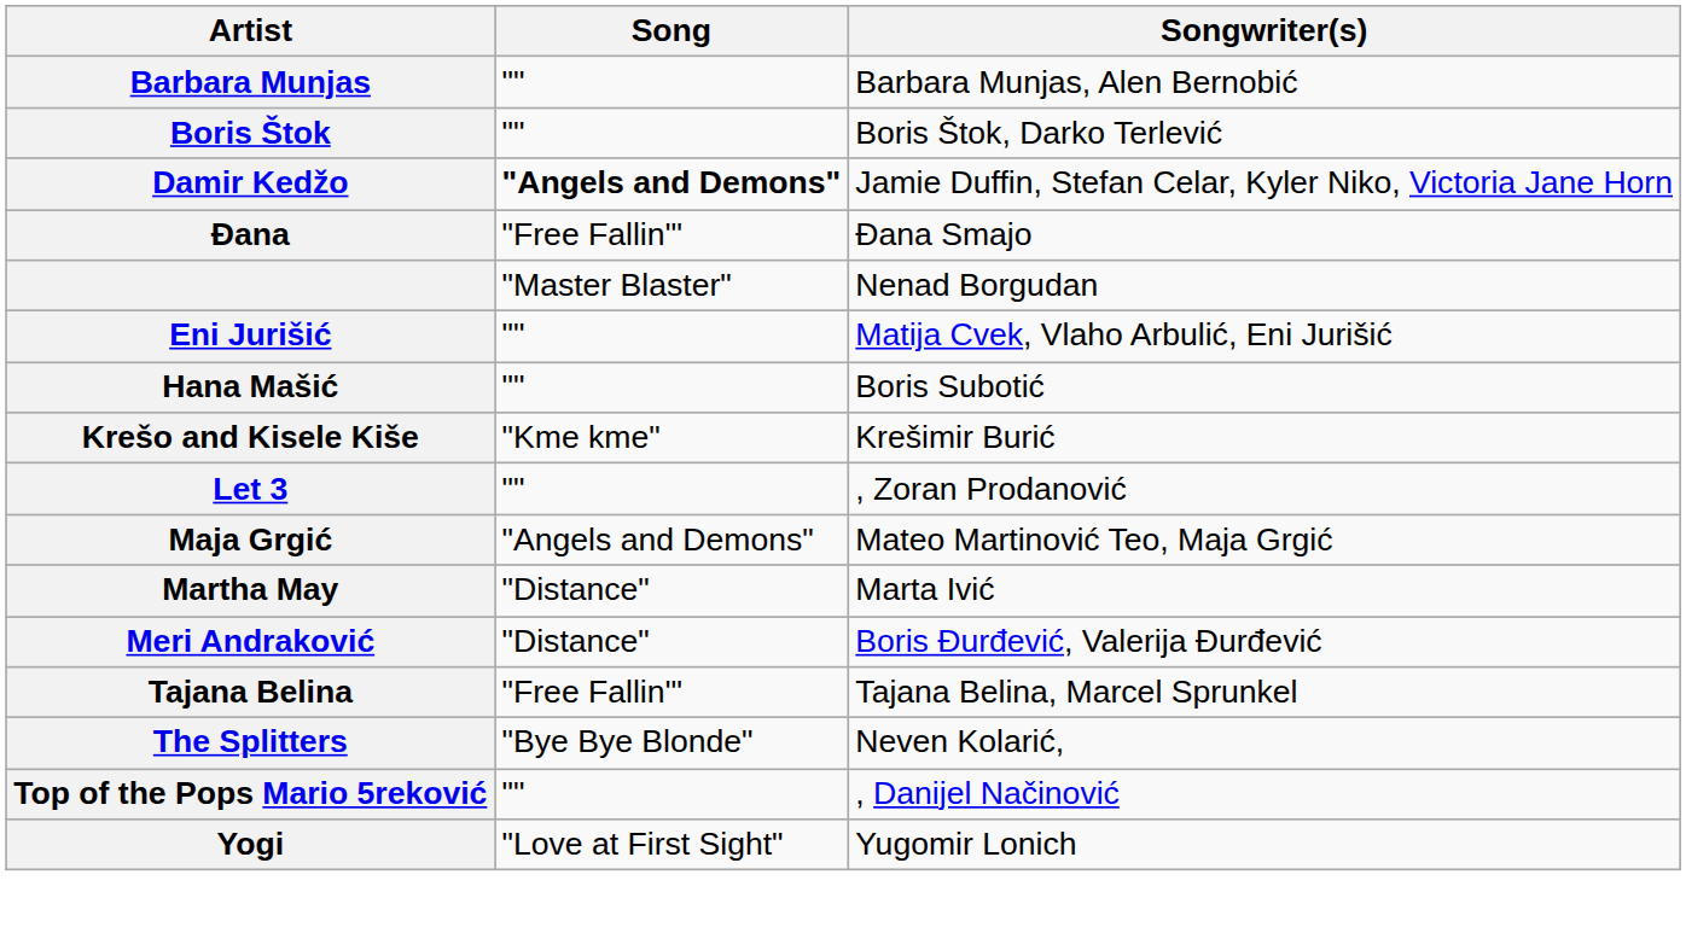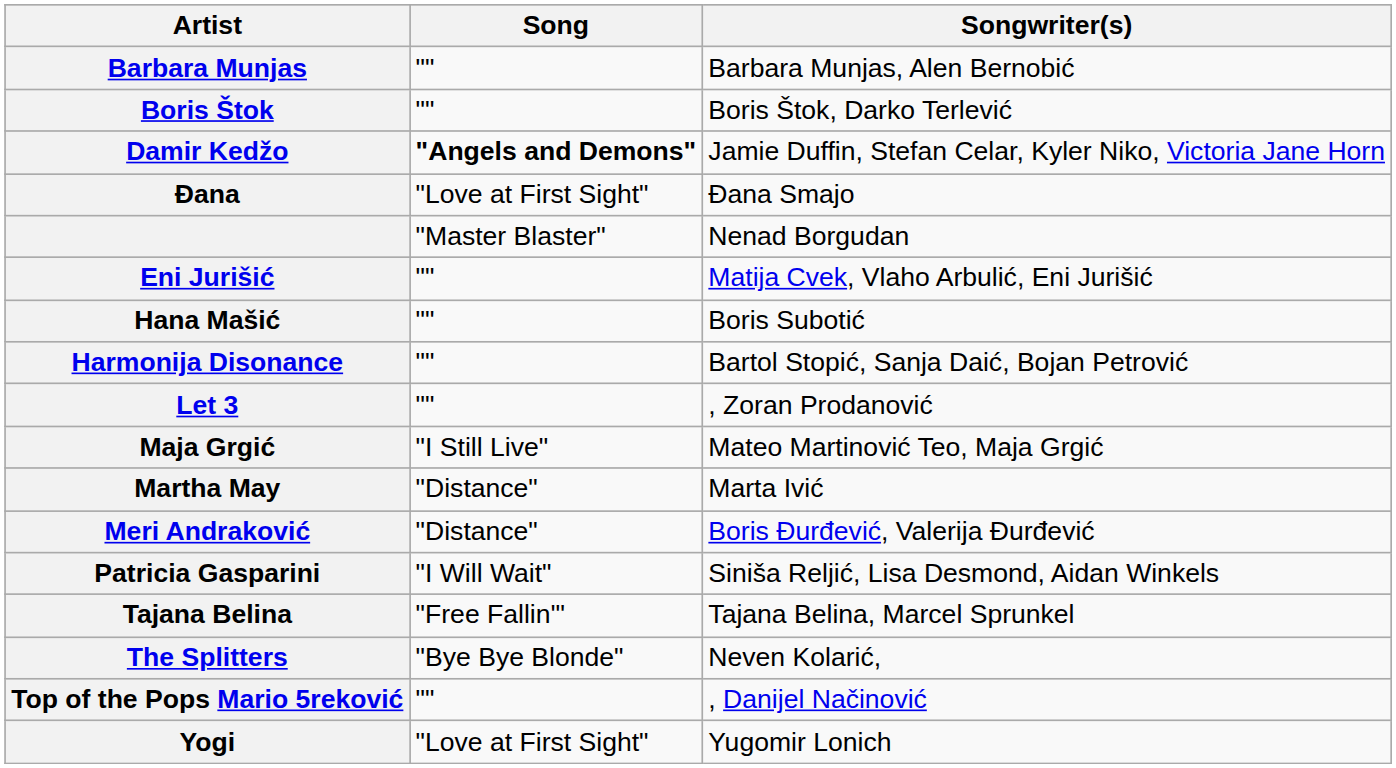 <table class="wikitable sortable plainrowheaders" style="margin: 1em auto 1em auto">
 <tr>
 <th>Artist</th>
 <th>Song</th>
 <th class="unsortable">Songwriter(s)</th>
 </tr>
 <tr>
 <th scope="row"><a href='#'>Barbara Munjas</a></th>
 <td>""</td>
 <td>Barbara Munjas, Alen Bernobić</td>
 </tr>
 <tr>
 <th scope="row"><a href='#'>Boris Štok</a></th>
 <td>""</td>
 <td>Boris Štok, Darko Terlević</td>
 </tr>
 <tr>
 <th scope="row"><a href='#'>Damir Kedžo</a></th>
 <td><strong>"Angels and Demons"</strong></td>
 <td>Jamie Duffin, Stefan Celar, Kyler Niko, <a href='#'>Victoria Jane Horn</a></td>
 </tr>
 <tr>
 <th scope="row">Đana</th>
-<td>"Free Fallin'"</td>
+<td>"Love at First Sight"</td>
 <td>Đana Smajo</td>
 </tr>
 <tr>
 <th scope="row"></th>
 <td>"Master Blaster"</td>
 <td>Nenad Borgudan</td>
 </tr>
 <tr>
 <th scope="row"><a href='#'>Eni Jurišić</a></th>
 <td>""</td>
 <td><a href='#'>Matija Cvek</a>, Vlaho Arbulić, Eni Jurišić</td>
 </tr>
 <tr>
 <th scope="row">Hana Mašić</th>
 <td>""</td>
 <td>Boris Subotić</td>
 </tr>
 <tr>
-<th scope="row">Krešo and Kisele Kiše</th>
-<td>"Kme kme"</td>
-<td>Krešimir Burić</td>
+<th scope="row"><a href='#'>Harmonija Disonance</a></th>
+<td>""</td>
+<td>Bartol Stopić, Sanja Daić, Bojan Petrović</td>
 </tr>
 <tr>
 <th scope="row"><a href='#'>Let 3</a></th>
 <td>""</td>
 <td>, Zoran Prodanović</td>
 </tr>
 <tr>
 <th scope="row">Maja Grgić</th>
-<td>"Angels and Demons"</td>
+<td>"I Still Live"</td>
 <td>Mateo Martinović Teo, Maja Grgić</td>
 </tr>
 <tr>
 <th scope="row">Martha May</th>
 <td>"Distance"</td>
 <td>Marta Ivić</td>
 </tr>
 <tr>
 <th scope="row"><a href='#'>Meri Andraković</a></th>
 <td>"Distance"</td>
 <td><a href='#'>Boris Đurđević</a>, Valerija Đurđević</td>
+</tr>
+<tr>
+<th scope="row">Patricia Gasparini</th>
+<td>"I Will Wait"</td>
+<td>Siniša Reljić, Lisa Desmond, Aidan Winkels</td>
 </tr>
 <tr>
 <th scope="row">Tajana Belina</th>
 <td>"Free Fallin'"</td>
 <td>Tajana Belina, Marcel Sprunkel</td>
 </tr>
 <tr>
 <th scope="row"><a href='#'>The Splitters</a></th>
 <td>"Bye Bye Blonde"</td>
 <td>Neven Kolarić, </td>
 </tr>
 <tr>
 <th scope="row">Top of the Pops  <a href='#'>Mario 5reković</a></th>
 <td>""</td>
 <td>, <a href='#'>Danijel Načinović</a></td>
 </tr>
 <tr>
 <th scope="row">Yogi</th>
 <td>"Love at First Sight"</td>
 <td>Yugomir Lonich</td>
 </tr>
 </table>
